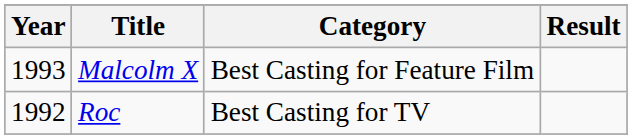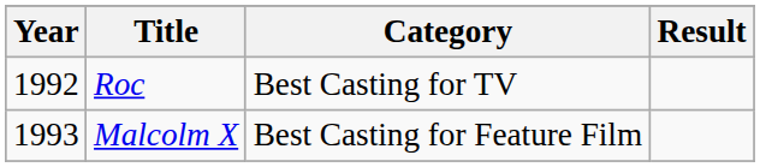 <table class="wikitable" border="1">
 <tr>
 </tr>
 <tr>
 <th>Year</th>
 <th>Title</th>
 <th>Category</th>
 <th>Result</th>
 </tr>
 <tr>
+<td>1992</td>
+<td><em><a href='#'>Roc</a></em></td>
+<td>Best Casting for TV</td>
+<td></td>
+</tr>
+<tr>
 <td>1993</td>
 <td><em><a href='#'>Malcolm X</a></em></td>
 <td>Best Casting for Feature Film</td>
 <td></td>
 </tr>
-<tr>
-<td>1992</td>
-<td><em><a href='#'>Roc</a></em></td>
-<td>Best Casting for TV</td>
-<td></td>
-</tr>
 </table>
